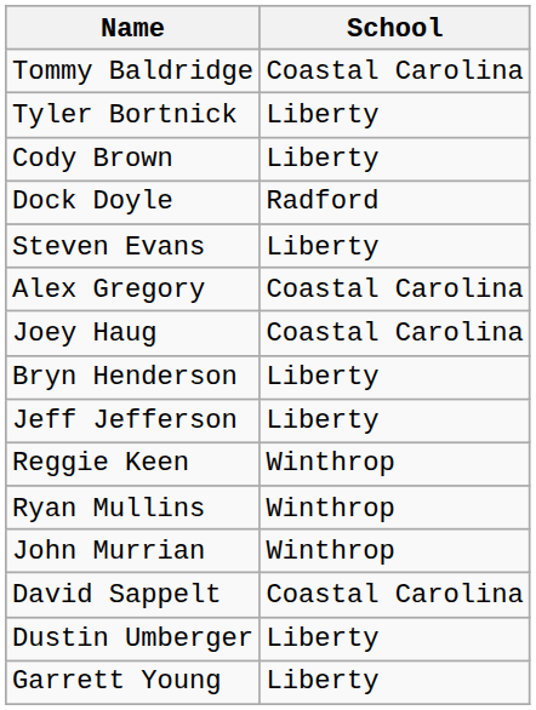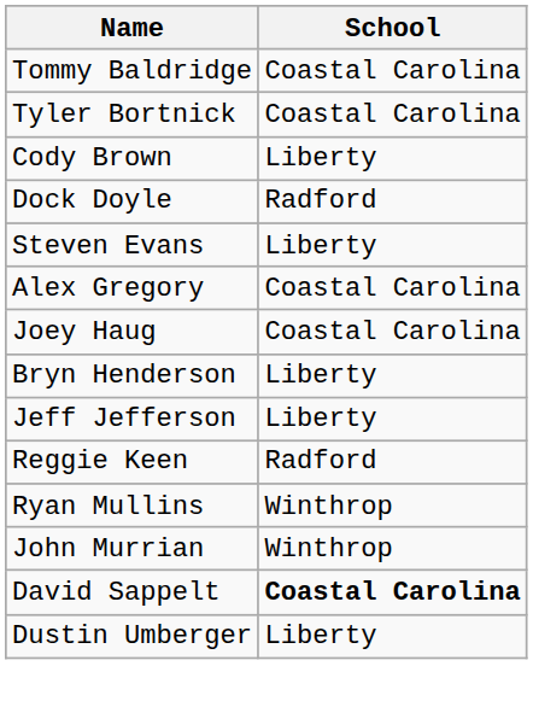 <table class=wikitable>
 <tr>
 <th>Name</th>
 <th>School</th>
 </tr>
 <tr>
 <td>Tommy Baldridge</td>
 <td>Coastal Carolina</td>
 </tr>
 <tr>
 <td>Tyler Bortnick</td>
-<td>Liberty</td>
+<td>Coastal Carolina</td>
 </tr>
 <tr>
 <td>Cody Brown</td>
 <td>Liberty</td>
 </tr>
 <tr>
 <td>Dock Doyle</td>
 <td>Radford</td>
 </tr>
 <tr>
 <td>Steven Evans</td>
 <td>Liberty</td>
 </tr>
 <tr>
 <td>Alex Gregory</td>
 <td>Coastal Carolina</td>
 </tr>
 <tr>
 <td>Joey Haug</td>
 <td>Coastal Carolina</td>
 </tr>
 <tr>
 <td>Bryn Henderson</td>
 <td>Liberty</td>
 </tr>
 <tr>
 <td>Jeff Jefferson</td>
 <td>Liberty</td>
 </tr>
 <tr>
 <td>Reggie Keen</td>
-<td>Winthrop</td>
+<td>Radford</td>
 </tr>
 <tr>
 <td>Ryan Mullins</td>
 <td>Winthrop</td>
 </tr>
 <tr>
 <td>John Murrian</td>
 <td>Winthrop</td>
 </tr>
 <tr>
 <td>David Sappelt</td>
-<td>Coastal Carolina</td>
+<td><strong>Coastal Carolina</strong></td>
 </tr>
 <tr>
 <td>Dustin Umberger</td>
 <td>Liberty</td>
 </tr>
-<tr>
-<td>Garrett Young</td>
-<td>Liberty</td>
-</tr>
 </table>
